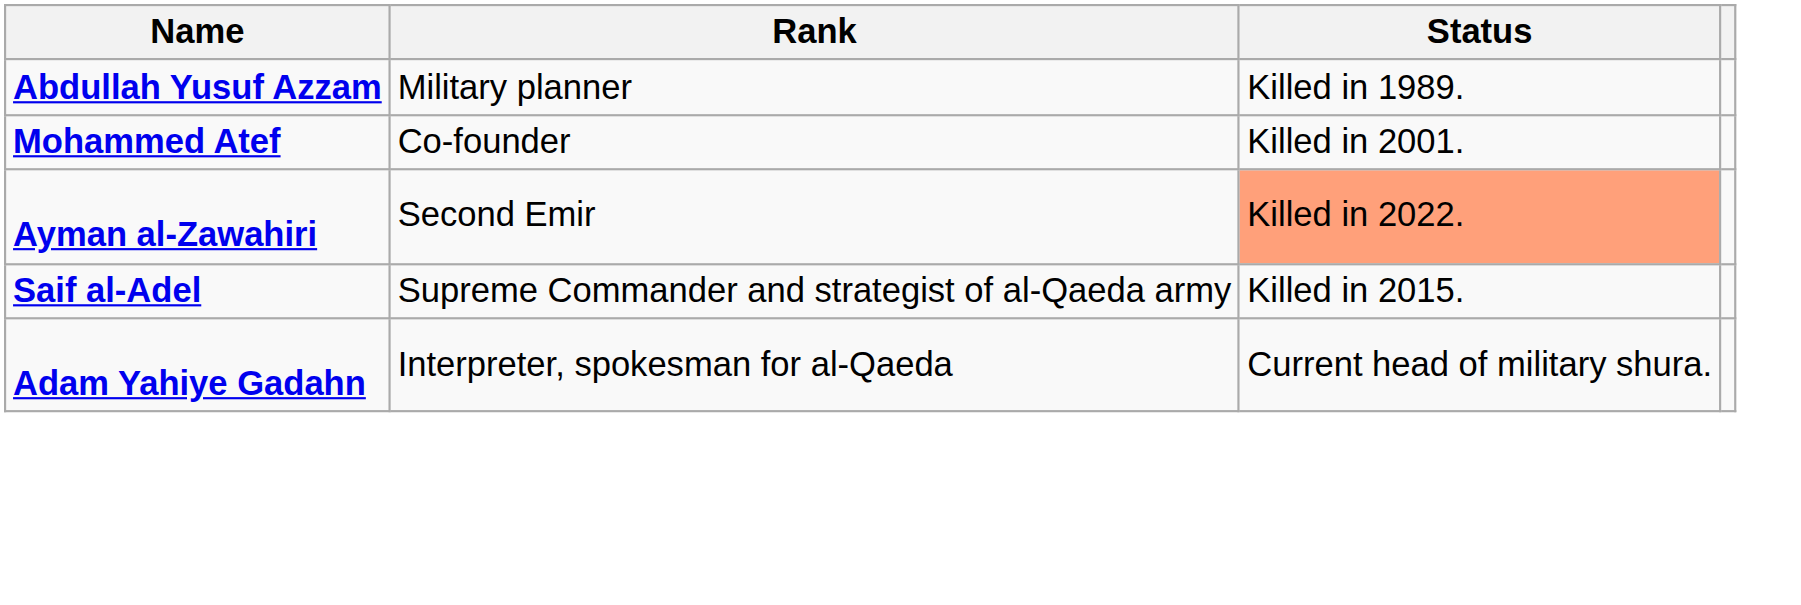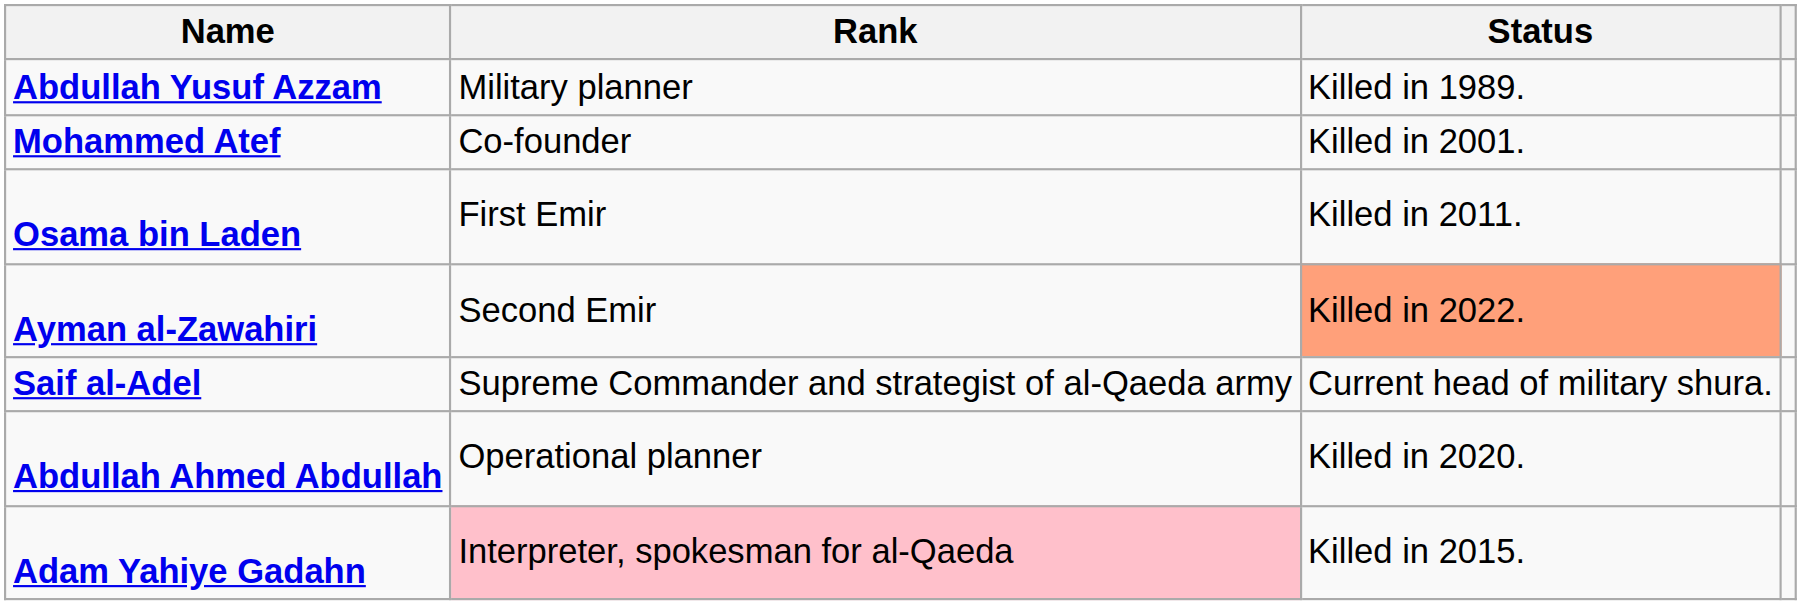 <table class="wikitable sortable">
 <tr>
 <th>Name</th>
 <th>Rank</th>
 <th>Status</th>
 <th></th>
 </tr>
 <tr>
 <td><strong><a href='#'>Abdullah Yusuf Azzam</a></strong></td>
 <td>Military planner</td>
 <td>Killed in 1989.</td>
 <td></td>
 </tr>
 <tr>
 <td><strong><a href='#'>Mohammed Atef</a></strong></td>
 <td>Co-founder</td>
 <td>Killed in 2001.</td>
 <td></td>
 </tr>
 <tr>
+<td><br><strong><a href='#'>Osama bin Laden</a></strong></td>
+<td>First Emir</td>
+<td>Killed in 2011.</td>
+<td></td>
+</tr>
+<tr>
 <td><br><strong><a href='#'>Ayman al-Zawahiri</a></strong></td>
 <td>Second Emir</td>
 <td style="background: lightsalmon;">Killed in 2022.</td>
 <td></td>
 </tr>
 <tr>
 <td><strong><a href='#'>Saif al-Adel</a></strong></td>
 <td>Supreme Commander and strategist of al-Qaeda army</td>
-<td>Killed in 2015.</td>
+<td>Current head of military shura.</td>
+<td></td>
+</tr>
+<tr>
+<td><br><strong><a href='#'>Abdullah Ahmed Abdullah</a></strong></td>
+<td>Operational planner</td>
+<td>Killed in 2020.</td>
 <td></td>
 </tr>
 <tr>
 <td><br><strong><a href='#'>Adam Yahiye Gadahn</a></strong></td>
-<td>Interpreter, spokesman for al-Qaeda</td>
-<td>Current head of military shura.</td>
+<td style="background: pink;">Interpreter, spokesman for al-Qaeda</td>
+<td>Killed in 2015.</td>
 <td></td>
 </tr>
 </table>
